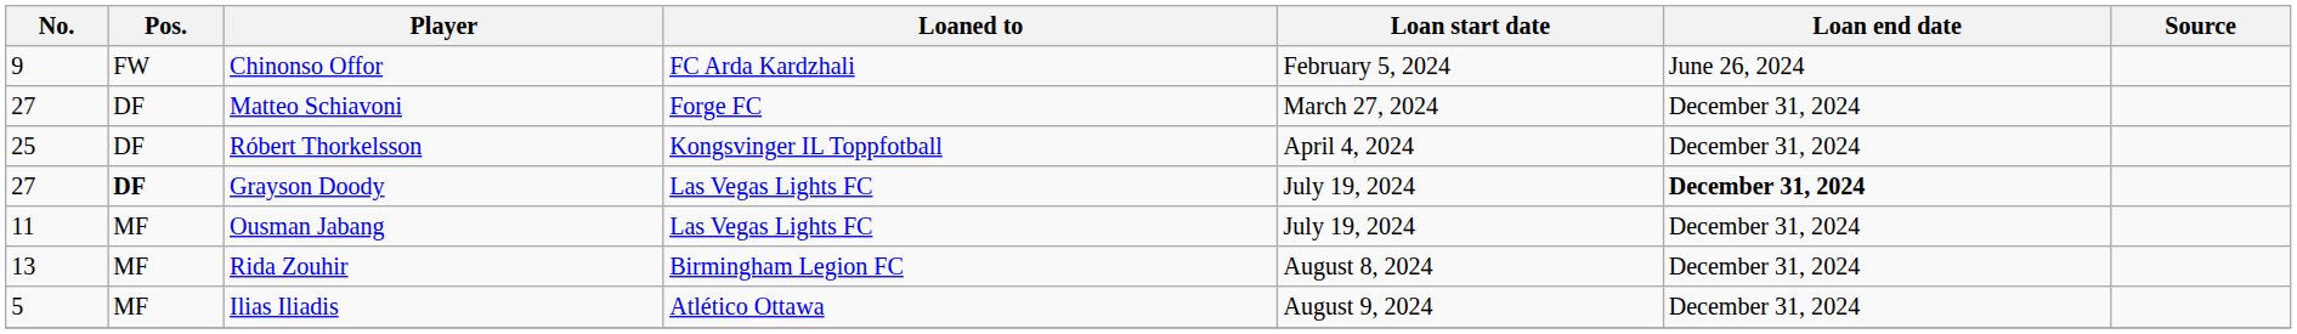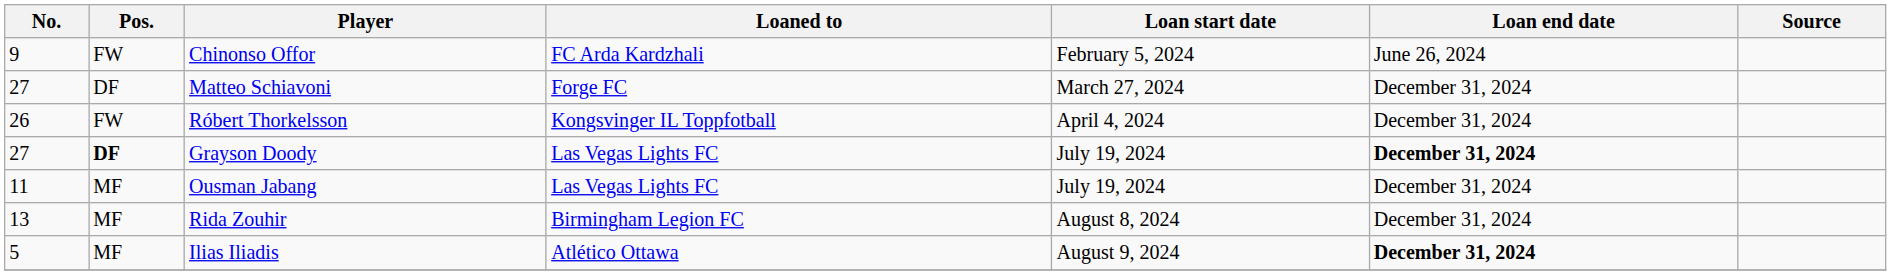 <table class="wikitable sortable" style="width:90%; text-align:center; font-size:95%; text-align:left;">
 <tr>
 <th>No.</th>
 <th>Pos.</th>
 <th>Player</th>
 <th>Loaned to</th>
 <th>Loan start date</th>
 <th>Loan end date</th>
 <th>Source</th>
 </tr>
 <tr>
 <td>9</td>
 <td>FW</td>
 <td> <a href='#'>Chinonso Offor</a></td>
 <td> <a href='#'>FC Arda Kardzhali</a></td>
 <td>February 5, 2024</td>
 <td>June 26, 2024</td>
 <td></td>
 </tr>
 <tr>
 <td>27</td>
 <td>DF</td>
 <td> <a href='#'>Matteo Schiavoni</a></td>
 <td> <a href='#'>Forge FC</a></td>
 <td>March 27, 2024</td>
 <td>December 31, 2024</td>
 <td></td>
 </tr>
 <tr>
-<td>25</td>
-<td>DF</td>
+<td>26</td>
+<td>FW</td>
 <td> <a href='#'>Róbert Thorkelsson</a></td>
 <td> <a href='#'>Kongsvinger IL Toppfotball</a></td>
 <td>April 4, 2024</td>
 <td>December 31, 2024</td>
 <td></td>
 </tr>
 <tr>
 <td>27</td>
 <td><strong>DF</strong></td>
 <td> <a href='#'>Grayson Doody</a></td>
 <td> <a href='#'>Las Vegas Lights FC</a></td>
 <td>July 19, 2024</td>
 <td><strong>December 31, 2024</strong></td>
 <td></td>
 </tr>
 <tr>
 <td>11</td>
 <td>MF</td>
 <td> <a href='#'>Ousman Jabang</a></td>
 <td> <a href='#'>Las Vegas Lights FC</a></td>
 <td>July 19, 2024</td>
 <td>December 31, 2024</td>
 <td></td>
 </tr>
 <tr>
 <td>13</td>
 <td>MF</td>
 <td> <a href='#'>Rida Zouhir</a></td>
 <td> <a href='#'>Birmingham Legion FC</a></td>
 <td>August 8, 2024</td>
 <td>December 31, 2024</td>
 <td></td>
 </tr>
 <tr>
 <td>5</td>
 <td>MF</td>
 <td> <a href='#'>Ilias Iliadis</a></td>
 <td> <a href='#'>Atlético Ottawa</a></td>
 <td>August 9, 2024</td>
-<td>December 31, 2024</td>
+<td><strong>December 31, 2024</strong></td>
 <td></td>
 </tr>
 <tr>
 </tr>
 </table>
